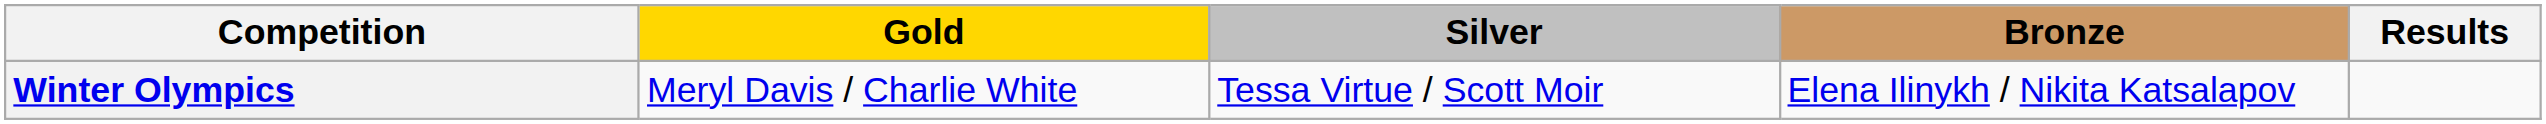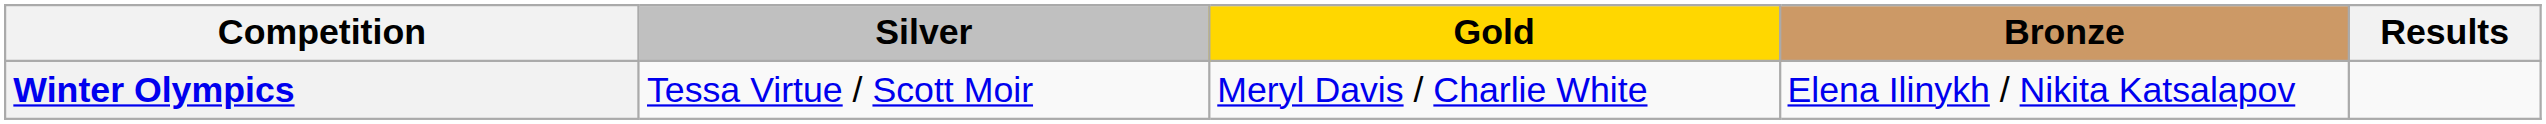 <table class="wikitable unsortable" style="text-align:left; width:90%">
 <tr>
 <th scope="col" style="text-align:center; width:25%">Competition</th>
+<td scope="col" style="text-align:center; width:22.5%; background:silver"><strong>Silver</strong></td>
 <td scope="col" style="text-align:center; width:22.5%; background:gold"><strong>Gold</strong></td>
-<td scope="col" style="text-align:center; width:22.5%; background:silver"><strong>Silver</strong></td>
 <td scope="col" style="text-align:center; width:22.5%; background:#c96"><strong>Bronze</strong></td>
 <th scope="col" style="text-align:center; width:7.5%">Results</th>
 </tr>
 <tr>
 <th scope="row" style="text-align:left"> <a href='#'>Winter Olympics</a></th>
+<td> <a href='#'>Tessa Virtue</a> / <a href='#'>Scott Moir</a></td>
 <td> <a href='#'>Meryl Davis</a> / <a href='#'>Charlie White</a></td>
-<td> <a href='#'>Tessa Virtue</a> / <a href='#'>Scott Moir</a></td>
 <td> <a href='#'>Elena Ilinykh</a> / <a href='#'>Nikita Katsalapov</a></td>
 <td></td>
 </tr>
 </table>
